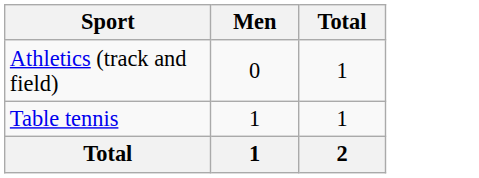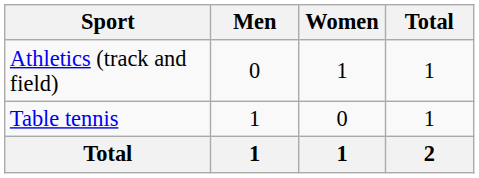 <table class="wikitable sortable" style="text-align:center;">
 <tr>
 <th width=140>Sport</th>
 <th width=55>Men</th>
+<th width=55>Women</th>
 <th width=55>Total</th>
 </tr>
 <tr>
 <td align=left><a href='#'>Athletics</a> (track and field)</td>
 <td>0</td>
 <td>1</td>
+<td>1</td>
 </tr>
 <tr>
 <td align=left><a href='#'>Table tennis</a></td>
 <td>1</td>
+<td>0</td>
 <td>1</td>
 </tr>
 <tr>
 <th>Total</th>
 <th>1</th>
+<th>1</th>
 <th>2</th>
 </tr>
 </table>
